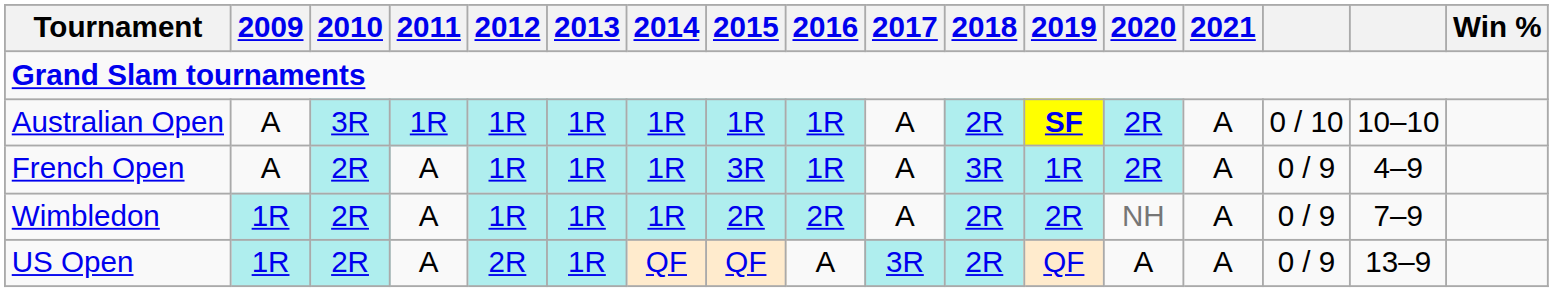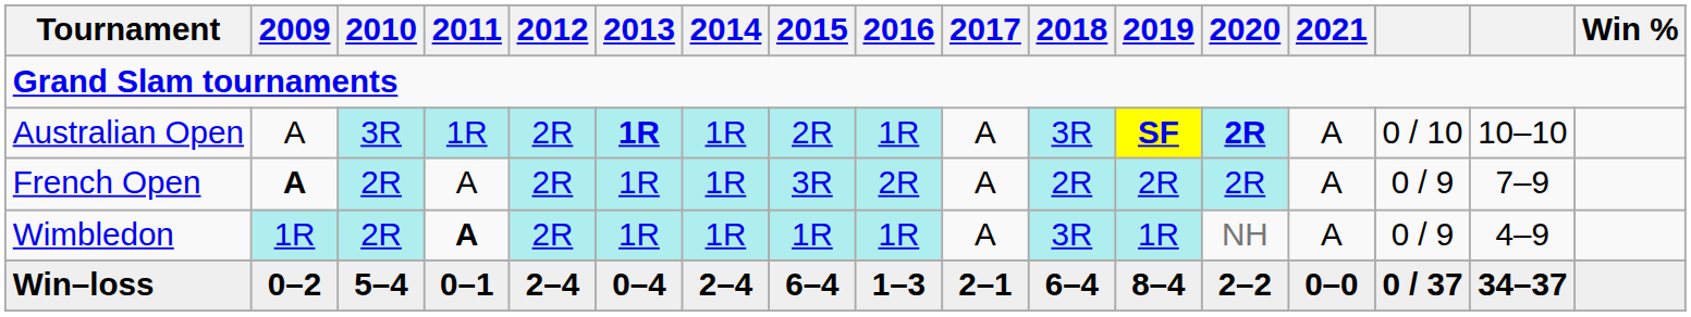 <table class=wikitable style=text-align:center>
 <tr>
 <th>Tournament</th>
 <th><a href='#'>2009</a></th>
 <th><a href='#'>2010</a></th>
 <th><a href='#'>2011</a></th>
 <th><a href='#'>2012</a></th>
 <th><a href='#'>2013</a></th>
 <th><a href='#'>2014</a></th>
 <th><a href='#'>2015</a></th>
 <th><a href='#'>2016</a></th>
 <th><a href='#'>2017</a></th>
 <th><a href='#'>2018</a></th>
 <th><a href='#'>2019</a></th>
 <th><a href='#'>2020</a></th>
 <th><a href='#'>2021</a></th>
 <th></th>
 <th></th>
 <th>Win %</th>
 </tr>
 <tr>
 <td colspan="17" style="text-align:left"><strong><a href='#'>Grand Slam tournaments</a></strong></td>
 </tr>
 <tr>
 <td align=left><a href='#'>Australian Open</a></td>
 <td>A</td>
 <td bgcolor=afeeee><a href='#'>3R</a></td>
 <td bgcolor=afeeee><a href='#'>1R</a></td>
+<td bgcolor=afeeee><a href='#'>2R</a></td>
+<td bgcolor=afeeee><strong><a href='#'>1R</a></strong></td>
 <td bgcolor=afeeee><a href='#'>1R</a></td>
-<td bgcolor=afeeee><a href='#'>1R</a></td>
-<td bgcolor=afeeee><a href='#'>1R</a></td>
-<td bgcolor=afeeee><a href='#'>1R</a></td>
+<td bgcolor=afeeee><a href='#'>2R</a></td>
 <td bgcolor=afeeee><a href='#'>1R</a></td>
 <td>A</td>
-<td bgcolor=afeeee><a href='#'>2R</a></td>
+<td bgcolor=afeeee><a href='#'>3R</a></td>
 <td style=background:yellow><strong><a href='#'>SF</a></strong></td>
-<td bgcolor=afeeee><a href='#'>2R</a></td>
+<td bgcolor=afeeee><strong><a href='#'>2R</a></strong></td>
 <td>A</td>
 <td>0 / 10</td>
 <td>10–10</td>
 <td></td>
 </tr>
 <tr>
 <td align=left><a href='#'>French Open</a></td>
+<td><strong>A</strong></td>
+<td bgcolor=afeeee><a href='#'>2R</a></td>
 <td>A</td>
 <td bgcolor=afeeee><a href='#'>2R</a></td>
-<td>A</td>
-<td bgcolor=afeeee><a href='#'>1R</a></td>
 <td bgcolor=afeeee><a href='#'>1R</a></td>
 <td bgcolor=afeeee><a href='#'>1R</a></td>
 <td bgcolor=afeeee><a href='#'>3R</a></td>
-<td bgcolor=afeeee><a href='#'>1R</a></td>
+<td bgcolor=afeeee><a href='#'>2R</a></td>
 <td>A</td>
-<td bgcolor=afeeee><a href='#'>3R</a></td>
-<td bgcolor=afeeee><a href='#'>1R</a></td>
+<td bgcolor=afeeee><a href='#'>2R</a></td>
+<td bgcolor=afeeee><a href='#'>2R</a></td>
 <td bgcolor=afeeee><a href='#'>2R</a></td>
 <td>A</td>
 <td>0 / 9</td>
-<td>4–9</td>
+<td>7–9</td>
 <td></td>
 </tr>
 <tr>
 <td align=left><a href='#'>Wimbledon</a></td>
 <td bgcolor=afeeee><a href='#'>1R</a></td>
 <td bgcolor=afeeee><a href='#'>2R</a></td>
-<td>A</td>
+<td><strong>A</strong></td>
+<td bgcolor=afeeee><a href='#'>2R</a></td>
 <td bgcolor=afeeee><a href='#'>1R</a></td>
 <td bgcolor=afeeee><a href='#'>1R</a></td>
 <td bgcolor=afeeee><a href='#'>1R</a></td>
-<td bgcolor=afeeee><a href='#'>2R</a></td>
-<td bgcolor=afeeee><a href='#'>2R</a></td>
+<td bgcolor=afeeee><a href='#'>1R</a></td>
 <td>A</td>
-<td bgcolor=afeeee><a href='#'>2R</a></td>
-<td bgcolor=afeeee><a href='#'>2R</a></td>
+<td bgcolor=afeeee><a href='#'>3R</a></td>
+<td bgcolor=afeeee><a href='#'>1R</a></td>
 <td style=color:#767676>NH</td>
 <td>A</td>
 <td>0 / 9</td>
-<td>7–9</td>
+<td>4–9</td>
 <td></td>
 </tr>
-<tr>
-<td align=left><a href='#'>US Open</a></td>
-<td bgcolor=afeeee><a href='#'>1R</a></td>
-<td bgcolor=afeeee><a href='#'>2R</a></td>
-<td>A</td>
-<td bgcolor=afeeee><a href='#'>2R</a></td>
-<td bgcolor=afeeee><a href='#'>1R</a></td>
-<td bgcolor=ffebcd><a href='#'>QF</a></td>
-<td bgcolor=ffebcd><a href='#'>QF</a></td>
-<td>A</td>
-<td bgcolor=afeeee><a href='#'>3R</a></td>
-<td bgcolor=afeeee><a href='#'>2R</a></td>
-<td bgcolor=ffebcd><a href='#'>QF</a></td>
-<td>A</td>
-<td>A</td>
-<td>0 / 9</td>
-<td>13–9</td>
+<tr style=background:#efefef;font-weight:bold>
+<td style=text-align:left>Win–loss</td>
+<td>0–2</td>
+<td>5–4</td>
+<td>0–1</td>
+<td>2–4</td>
+<td>0–4</td>
+<td>2–4</td>
+<td>6–4</td>
+<td>1–3</td>
+<td>2–1</td>
+<td>6–4</td>
+<td>8–4</td>
+<td>2–2</td>
+<td>0–0</td>
+<td>0 / 37</td>
+<td>34–37</td>
 <td></td>
 </tr>
 </table>
